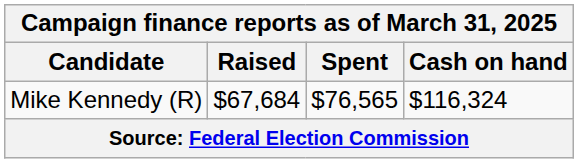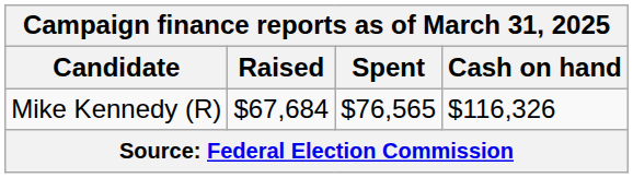 <table class="wikitable sortable">
 <tr>
 <th colspan=4>Campaign finance reports as of March 31, 2025</th>
 </tr>
 <tr style="text-align:center;">
 <th>Candidate</th>
 <th>Raised</th>
 <th>Spent</th>
 <th>Cash on hand</th>
 </tr>
 <tr>
 <td>Mike Kennedy (R)</td>
 <td>$67,684</td>
 <td>$76,565</td>
-<td>$116,324</td>
+<td>$116,326</td>
 </tr>
 <tr>
 <th colspan="4"><small>Source: <a href='#'>Federal Election Commission</a></small></th>
 </tr>
 </table>
